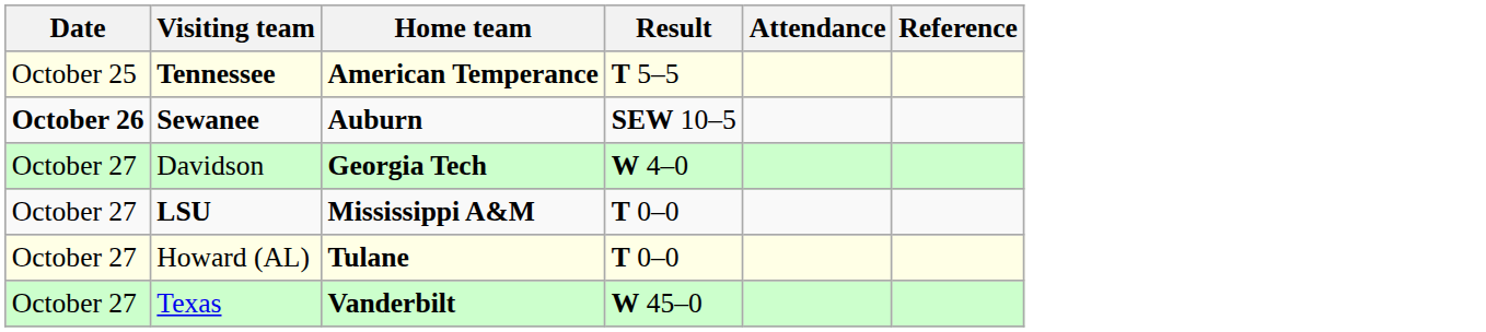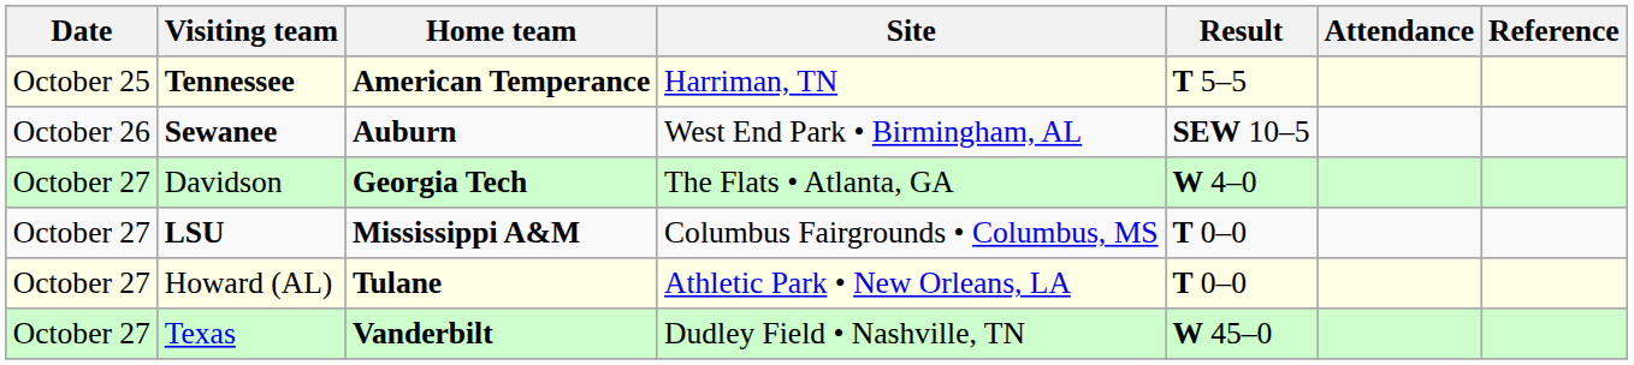 <table class="wikitable" style="font-size:95%;">
 <tr>
 <th>Date</th>
 <th>Visiting team</th>
 <th>Home team</th>
+<th>Site</th>
 <th>Result</th>
 <th>Attendance</th>
 <th class="unsortable">Reference</th>
 </tr>
 <tr bgcolor=ffffe6>
 <td>October 25</td>
 <td><strong>Tennessee</strong></td>
 <td><strong>American Temperance</strong></td>
+<td><a href='#'>Harriman, TN</a></td>
 <td><strong>T</strong> 5–5</td>
 <td></td>
 <td></td>
 </tr>
 <tr bgcolor=>
-<td><strong>October 26</strong></td>
+<td>October 26</td>
 <td><strong>Sewanee</strong></td>
 <td><strong>Auburn</strong></td>
+<td>West End Park • <a href='#'>Birmingham, AL</a></td>
 <td><strong>SEW</strong> 10–5</td>
 <td></td>
 <td></td>
 </tr>
 <tr bgcolor=ccffcc>
 <td>October 27</td>
 <td>Davidson</td>
 <td><strong>Georgia Tech</strong></td>
+<td>The Flats • Atlanta, GA</td>
 <td><strong>W</strong> 4–0</td>
 <td></td>
 <td></td>
 </tr>
 <tr bgcolor=>
 <td>October 27</td>
 <td><strong>LSU</strong></td>
 <td><strong>Mississippi A&M</strong></td>
+<td>Columbus Fairgrounds • <a href='#'>Columbus, MS</a></td>
 <td><strong>T</strong> 0–0</td>
 <td></td>
 <td></td>
 </tr>
 <tr bgcolor=ffffe6>
 <td>October 27</td>
 <td>Howard (AL)</td>
 <td><strong>Tulane</strong></td>
+<td><a href='#'>Athletic Park</a> • <a href='#'>New Orleans, LA</a></td>
 <td><strong>T</strong> 0–0</td>
 <td></td>
 <td></td>
 </tr>
 <tr bgcolor=ccffcc>
 <td>October 27</td>
 <td><a href='#'>Texas</a></td>
 <td><strong>Vanderbilt</strong></td>
+<td>Dudley Field • Nashville, TN</td>
 <td><strong>W</strong> 45–0</td>
 <td></td>
 <td></td>
 </tr>
 </table>
